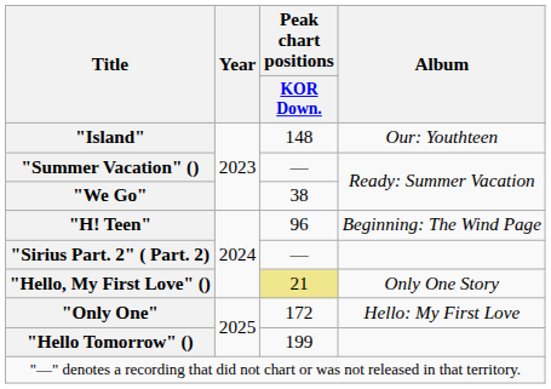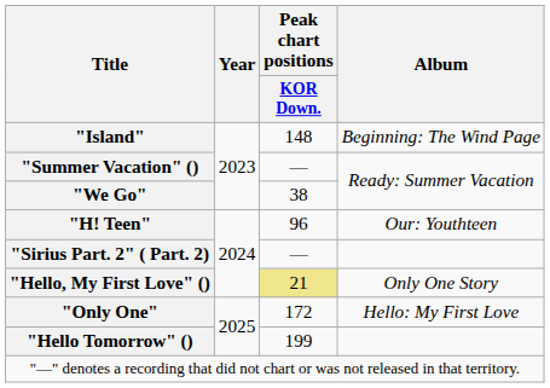 <table class="wikitable plainrowheaders" style="text-align:center">
 <tr>
 <th scope="col" rowspan="2">Title</th>
 <th scope="col" rowspan="2">Year</th>
 <th scope="col">Peak chart positions</th>
 <th scope="col" rowspan="2">Album</th>
 </tr>
 <tr>
 <th scope="col" style="font-size:90%; width:3em"><a href='#'>KOR<br>Down.</a><br></th>
 </tr>
 <tr>
 <th scope="row">"Island"</th>
 <td rowspan="3">2023</td>
 <td>148</td>
-<td><em>Our: Youthteen</em></td>
+<td><em>Beginning: The Wind Page</em></td>
 </tr>
 <tr>
 <th scope="row">"Summer Vacation" ()</th>
 <td>—</td>
 <td rowspan="2"><em>Ready: Summer Vacation</em></td>
 </tr>
 <tr>
 <th scope="row">"We Go"</th>
 <td>38</td>
 </tr>
 <tr>
 <th scope="row">"H! Teen"</th>
 <td rowspan="3">2024</td>
 <td>96</td>
-<td><em>Beginning: The Wind Page</em></td>
+<td><em>Our: Youthteen</em></td>
 </tr>
 <tr>
 <th scope="row">"Sirius Part. 2" ( Part. 2)</th>
 <td>—</td>
 <td></td>
 </tr>
 <tr>
 <th scope="row">"Hello, My First Love" ()</th>
 <td style="background: khaki;">21</td>
 <td><em>Only One Story</em></td>
 </tr>
 <tr>
 <th scope="row">"Only One"</th>
 <td rowspan="2">2025</td>
 <td>172</td>
 <td><em>Hello: My First Love</em></td>
 </tr>
 <tr>
 <th scope="row">"Hello Tomorrow" ()</th>
 <td>199</td>
 <td></td>
 </tr>
 <tr>
 <td colspan="4" style="font-size:85%">"—" denotes a recording that did not chart or was not released in that territory.</td>
 </tr>
 </table>
